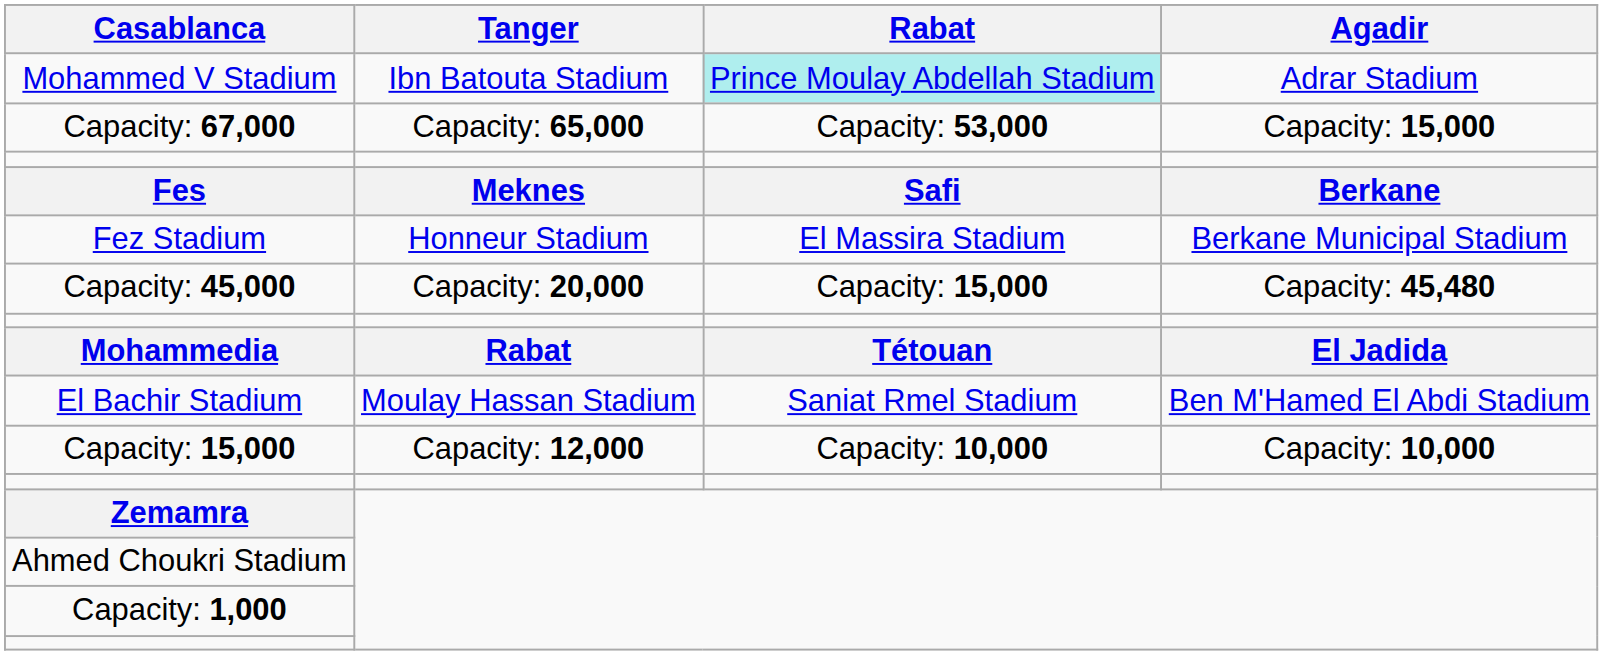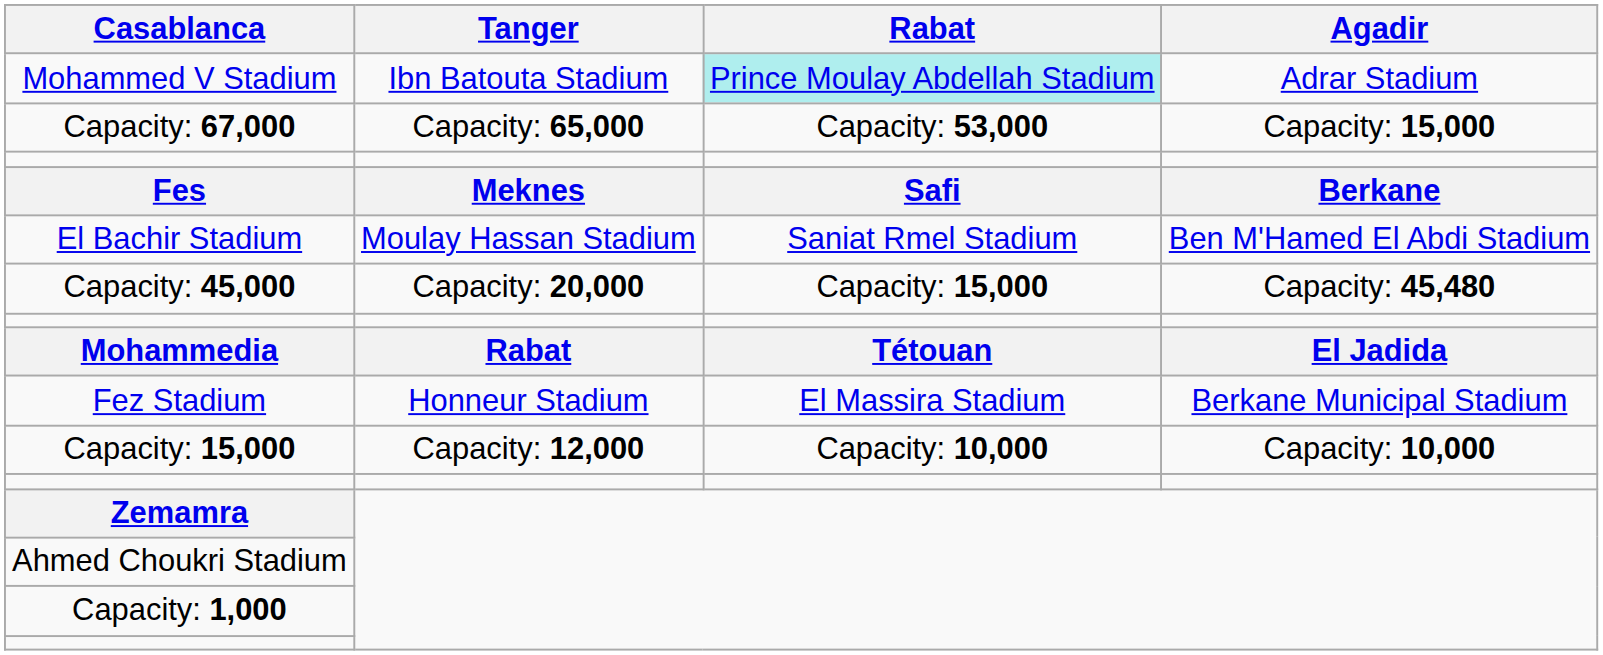 <table class="wikitable" style="text-align:center">
 <tr>
 <th><a href='#'>Casablanca</a></th>
 <th><a href='#'>Tanger</a></th>
 <th><a href='#'>Rabat</a></th>
 <th><a href='#'>Agadir</a></th>
 </tr>
 <tr>
 <td><a href='#'>Mohammed V Stadium</a></td>
 <td><a href='#'>Ibn Batouta Stadium</a></td>
 <td style="background: paleturquoise;"><a href='#'>Prince Moulay Abdellah Stadium</a></td>
 <td><a href='#'>Adrar Stadium</a></td>
 </tr>
 <tr>
 <td>Capacity: <strong>67,000</strong></td>
 <td>Capacity: <strong>65,000</strong></td>
 <td>Capacity: <strong>53,000</strong></td>
 <td>Capacity: <strong>15,000</strong></td>
 </tr>
 <tr>
 <td></td>
 <td></td>
 <td></td>
 <td></td>
 </tr>
 <tr>
 <th><a href='#'>Fes</a></th>
 <th><a href='#'>Meknes</a></th>
 <th><a href='#'>Safi</a></th>
 <th><a href='#'>Berkane</a></th>
 </tr>
 <tr>
-<td><a href='#'>Fez Stadium</a></td>
-<td><a href='#'>Honneur Stadium</a></td>
-<td><a href='#'>El Massira Stadium</a></td>
-<td><a href='#'>Berkane Municipal Stadium</a></td>
+<td><a href='#'>El Bachir Stadium</a></td>
+<td><a href='#'>Moulay Hassan Stadium</a></td>
+<td><a href='#'>Saniat Rmel Stadium</a></td>
+<td><a href='#'>Ben M'Hamed El Abdi Stadium</a></td>
 </tr>
 <tr>
 <td>Capacity: <strong>45,000</strong></td>
 <td>Capacity: <strong>20,000</strong></td>
 <td>Capacity: <strong>15,000</strong></td>
 <td>Capacity: <strong>45,480</strong></td>
 </tr>
 <tr>
 <td></td>
 <td></td>
 <td></td>
 <td></td>
 </tr>
 <tr>
 <th><a href='#'>Mohammedia</a></th>
 <th><a href='#'>Rabat</a></th>
 <th><a href='#'>Tétouan</a></th>
 <th><a href='#'>El Jadida</a></th>
 </tr>
 <tr>
-<td><a href='#'>El Bachir Stadium</a></td>
-<td><a href='#'>Moulay Hassan Stadium</a></td>
-<td><a href='#'>Saniat Rmel Stadium</a></td>
-<td><a href='#'>Ben M'Hamed El Abdi Stadium</a></td>
+<td><a href='#'>Fez Stadium</a></td>
+<td><a href='#'>Honneur Stadium</a></td>
+<td><a href='#'>El Massira Stadium</a></td>
+<td><a href='#'>Berkane Municipal Stadium</a></td>
 </tr>
 <tr>
 <td>Capacity: <strong>15,000</strong></td>
 <td>Capacity: <strong>12,000</strong></td>
 <td>Capacity: <strong>10,000</strong></td>
 <td>Capacity: <strong>10,000</strong></td>
 </tr>
 <tr>
 <td></td>
 <td></td>
 <td></td>
 <td></td>
 </tr>
 <tr>
 <th><a href='#'>Zemamra</a></th>
 </tr>
 <tr>
 <td>Ahmed Choukri Stadium</td>
 </tr>
 <tr>
 <td>Capacity: <strong>1,000</strong></td>
 </tr>
 <tr>
 <td></td>
 </tr>
 </table>
